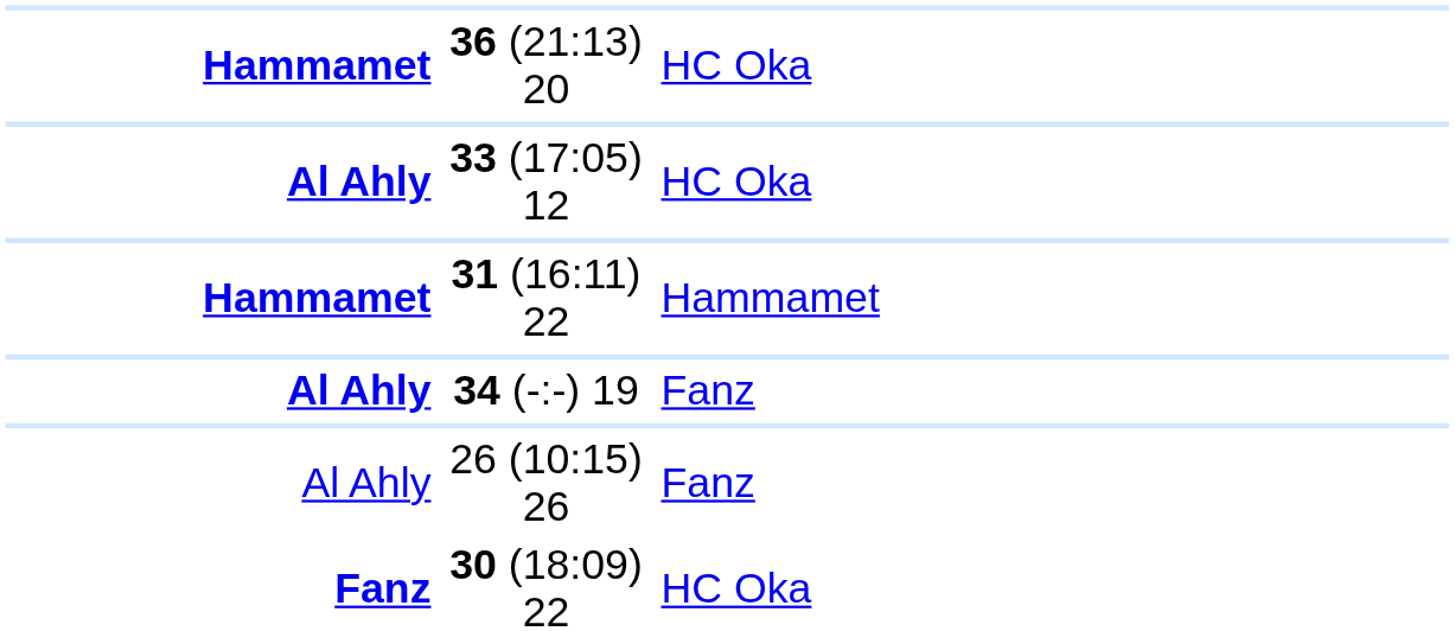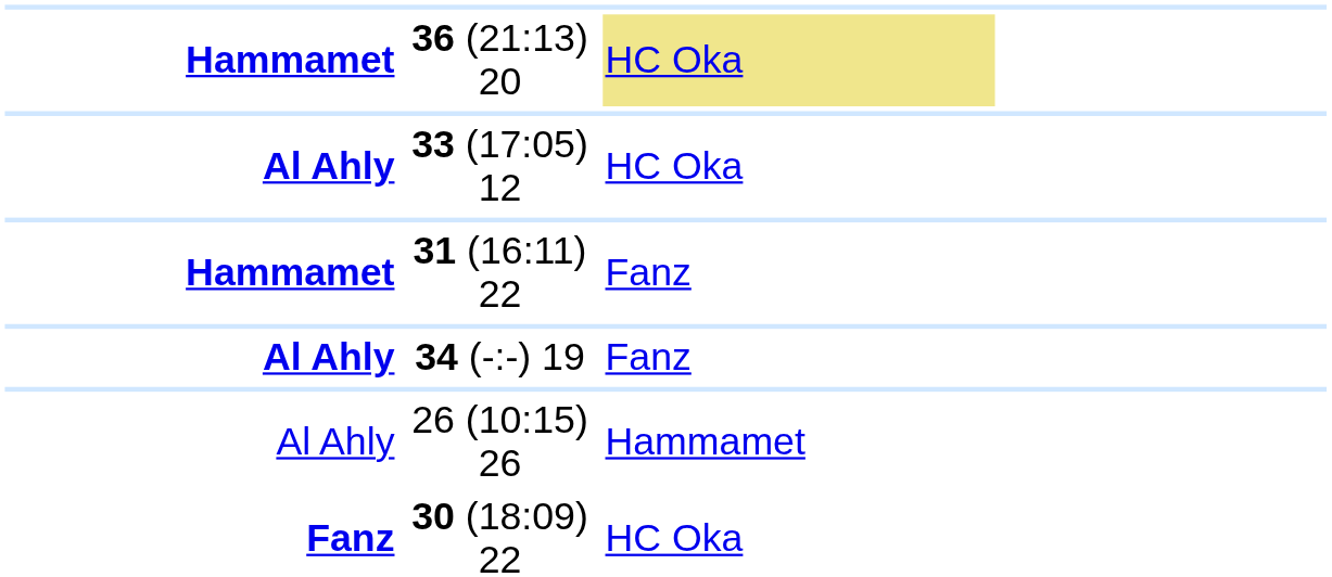 <table style="text-align:center" width=550>
 <tr>
 <th width=30%></th>
 <th width=15%></th>
 <th width=30%></th>
 </tr>
 <tr align="left" bgcolor=#D0E7FF>
 <td colspan=4></td>
 </tr>
 <tr>
 <td align="right"><strong><a href='#'>Hammamet</a></strong> </td>
 <td><strong>36</strong> (21:13) 20</td>
-<td align=left> <a href='#'>HC Oka</a></td>
+<td align=left style="background: khaki;"> <a href='#'>HC Oka</a></td>
 </tr>
 <tr align="left" bgcolor=#D0E7FF>
 <td colspan=4></td>
 </tr>
 <tr>
 <td align="right"><strong><a href='#'>Al Ahly</a></strong> </td>
 <td><strong>33</strong> (17:05) 12</td>
 <td align=left> <a href='#'>HC Oka</a></td>
 <td colspan=4></td>
 </tr>
 <tr align="left" bgcolor=#D0E7FF>
 <td colspan=4></td>
 </tr>
 <tr>
 <td align="right"><strong><a href='#'>Hammamet</a></strong> </td>
 <td><strong>31</strong> (16:11) 22</td>
-<td align=left> <a href='#'>Hammamet</a></td>
+<td align=left> <a href='#'>Fanz</a></td>
 </tr>
 <tr align="left" bgcolor=#D0E7FF>
 <td colspan=4></td>
 </tr>
 <tr>
 <td align="right"><strong><a href='#'>Al Ahly</a></strong> </td>
 <td><strong>34</strong> (-:-) 19</td>
 <td align=left> <a href='#'>Fanz</a></td>
 </tr>
 <tr align="left" bgcolor=#D0E7FF>
 <td colspan=4></td>
 </tr>
 <tr>
 <td align="right"><a href='#'>Al Ahly</a> </td>
 <td>26 (10:15) 26</td>
-<td align=left> <a href='#'>Fanz</a></td>
+<td align=left> <a href='#'>Hammamet</a></td>
 </tr>
 <tr>
 <td align="right"><strong><a href='#'>Fanz</a></strong> </td>
 <td><strong>30</strong> (18:09) 22</td>
 <td align=left> <a href='#'>HC Oka</a></td>
 </tr>
 </table>
